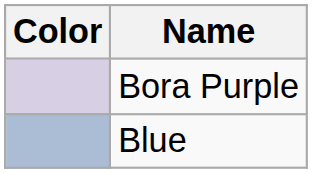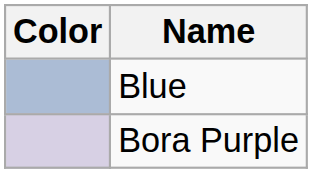 <table class="wikitable">
 <tr>
 <th>Color</th>
 <th>Name</th>
 </tr>
 <tr>
+<td bgcolor="abbcd5"></td>
+<td>Blue</td>
+</tr>
+<tr>
 <td bgcolor="d7d0e4"></td>
 <td>Bora Purple</td>
 </tr>
-<tr>
-<td bgcolor="abbcd5"></td>
-<td>Blue</td>
-</tr>
 </table>
